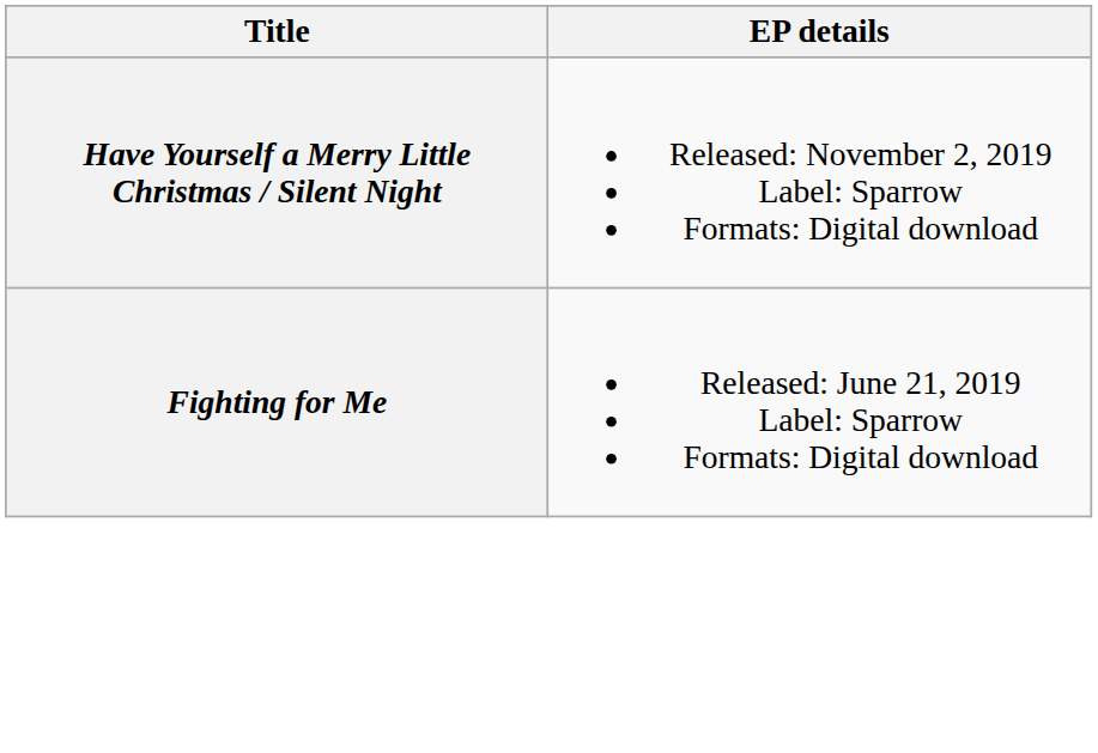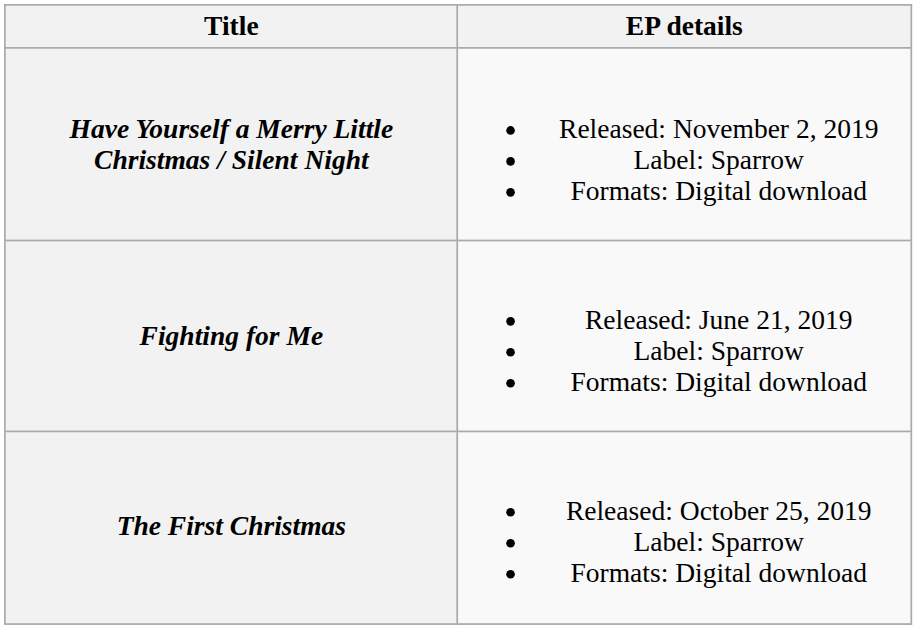 <table class="wikitable plainrowheaders" style="text-align:center;">
 <tr>
 <th scope="col" style="width:16em;">Title</th>
 <th scope="col" style="width:16em;">EP details</th>
 </tr>
 <tr>
 <th scope="row"><em>Have Yourself a Merry Little Christmas / Silent Night</em></th>
 <td><br><ul><li>Released: November 2, 2019</li><li>Label: Sparrow</li><li>Formats: Digital download</li></ul></td>
 </tr>
 <tr>
 <th scope="row"><em>Fighting for Me</em></th>
 <td><br><ul><li>Released: June 21, 2019</li><li>Label: Sparrow</li><li>Formats: Digital download</li></ul></td>
 </tr>
+<tr>
+<th scope="row"><em>The First Christmas</em></th>
+<td><br><ul><li>Released: October 25, 2019</li><li>Label: Sparrow</li><li>Formats: Digital download</li></ul></td>
+</tr>
 </table>
